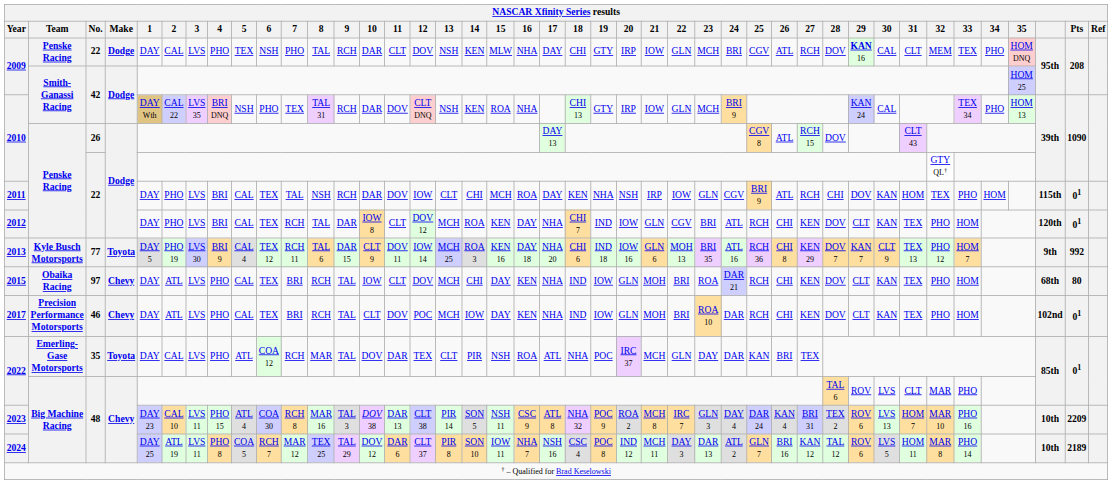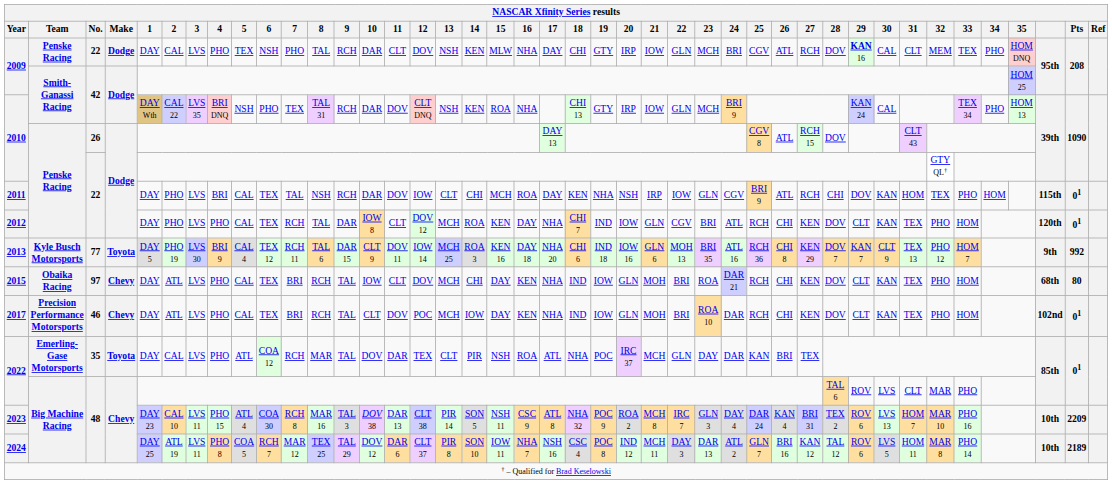 <table class="wikitable" style="text-align:center; font-size:75%">
 <tr>
 <th colspan=42><a href='#'>NASCAR Xfinity Series</a> results</th>
 </tr>
 <tr>
 <th>Year</th>
 <th>Team</th>
 <th>No.</th>
 <th>Make</th>
 <th>1</th>
 <th>2</th>
 <th>3</th>
 <th>4</th>
 <th>5</th>
 <th>6</th>
 <th>7</th>
 <th>8</th>
 <th>9</th>
 <th>10</th>
 <th>11</th>
 <th>12</th>
 <th>13</th>
 <th>14</th>
 <th>15</th>
 <th>16</th>
 <th>17</th>
 <th>18</th>
 <th>19</th>
 <th>20</th>
 <th>21</th>
 <th>22</th>
 <th>23</th>
 <th>24</th>
 <th>25</th>
 <th>26</th>
 <th>27</th>
 <th>28</th>
 <th>29</th>
 <th>30</th>
 <th>31</th>
 <th>32</th>
 <th>33</th>
 <th>34</th>
 <th>35</th>
 <th></th>
 <th>Pts</th>
 <th>Ref</th>
 </tr>
 <tr>
 <th rowspan=2><a href='#'>2009</a></th>
 <th><a href='#'>Penske Racing</a></th>
 <th>22</th>
 <th><a href='#'>Dodge</a></th>
 <td><a href='#'>DAY</a></td>
 <td><a href='#'>CAL</a></td>
 <td><a href='#'>LVS</a></td>
 <td><a href='#'>PHO</a></td>
 <td><a href='#'>TEX</a></td>
 <td><a href='#'>NSH</a></td>
 <td><a href='#'>PHO</a></td>
 <td><a href='#'>TAL</a></td>
 <td><a href='#'>RCH</a></td>
 <td><a href='#'>DAR</a></td>
 <td><a href='#'>CLT</a></td>
 <td><a href='#'>DOV</a></td>
 <td><a href='#'>NSH</a></td>
 <td><a href='#'>KEN</a></td>
 <td><a href='#'>MLW</a></td>
 <td><a href='#'>NHA</a></td>
 <td><a href='#'>DAY</a></td>
 <td><a href='#'>CHI</a></td>
 <td><a href='#'>GTY</a></td>
 <td><a href='#'>IRP</a></td>
 <td><a href='#'>IOW</a></td>
 <td><a href='#'>GLN</a></td>
 <td><a href='#'>MCH</a></td>
 <td><a href='#'>BRI</a></td>
 <td><a href='#'>CGV</a></td>
 <td><a href='#'>ATL</a></td>
 <td><a href='#'>RCH</a></td>
 <td><a href='#'>DOV</a></td>
 <td style="background:#DFFFDF;"><strong><a href='#'>KAN</a></strong><br><small>16</small></td>
 <td><a href='#'>CAL</a></td>
 <td><a href='#'>CLT</a></td>
 <td><a href='#'>MEM</a></td>
 <td><a href='#'>TEX</a></td>
 <td><a href='#'>PHO</a></td>
 <td style="background:#FFCFCF;"><a href='#'>HOM</a><br><small>DNQ</small></td>
 <th rowspan=2>95th</th>
 <th rowspan=2>208</th>
 <th rowspan=2></th>
 </tr>
 <tr>
 <th rowspan=2><a href='#'>Smith-Ganassi Racing</a></th>
 <th rowspan=2>42</th>
 <th rowspan=2><a href='#'>Dodge</a></th>
 <td colspan=34></td>
 <td style="background:#CFCFFF;"><a href='#'>HOM</a><br><small>25</small></td>
 </tr>
 <tr>
 <th rowspan=3><a href='#'>2010</a></th>
 <td style="background:#DFC484;"><a href='#'>DAY</a><br><small>Wth</small></td>
 <td style="background:#CFCFFF;"><a href='#'>CAL</a><br><small>22</small></td>
 <td style="background:#EFCFFF;"><a href='#'>LVS</a><br><small>35</small></td>
 <td style="background:#FFCFCF;"><a href='#'>BRI</a><br><small>DNQ</small></td>
 <td><a href='#'>NSH</a></td>
 <td><a href='#'>PHO</a></td>
 <td><a href='#'>TEX</a></td>
 <td style="background:#EFCFFF;"><a href='#'>TAL</a><br><small>31</small></td>
 <td><a href='#'>RCH</a></td>
 <td><a href='#'>DAR</a></td>
 <td><a href='#'>DOV</a></td>
 <td style="background:#FFCFCF;"><a href='#'>CLT</a><br><small>DNQ</small></td>
 <td><a href='#'>NSH</a></td>
 <td><a href='#'>KEN</a></td>
 <td><a href='#'>ROA</a></td>
 <td><a href='#'>NHA</a></td>
 <td></td>
 <td style="background:#DFFFDF;"><a href='#'>CHI</a><br><small>13</small></td>
 <td><a href='#'>GTY</a></td>
 <td><a href='#'>IRP</a></td>
 <td><a href='#'>IOW</a></td>
 <td><a href='#'>GLN</a></td>
 <td><a href='#'>MCH</a></td>
 <td style="background:#FFDF9F;"><a href='#'>BRI</a><br><small>9</small></td>
 <td colspan=4></td>
 <td style="background:#CFCFFF;"><a href='#'>KAN</a><br><small>24</small></td>
 <td><a href='#'>CAL</a></td>
 <td colspan=2></td>
 <td style="background:#EFCFFF;"><a href='#'>TEX</a><br><small>34</small></td>
 <td><a href='#'>PHO</a></td>
 <td style="background:#DFFFDF;"><a href='#'>HOM</a><br><small>13</small></td>
 <th rowspan=3>39th</th>
 <th rowspan=3>1090</th>
 <th rowspan=3></th>
 </tr>
 <tr>
 <th rowspan=4><a href='#'>Penske Racing</a></th>
 <th>26</th>
 <th rowspan=4><a href='#'>Dodge</a></th>
 <td colspan=16></td>
 <td style="background:#DFFFDF;"><a href='#'>DAY</a><br><small>13</small></td>
 <td colspan=7></td>
 <td style="background:#FFDF9F;"><a href='#'>CGV</a><br><small>8</small></td>
 <td><a href='#'>ATL</a></td>
 <td style="background:#DFFFDF;"><a href='#'>RCH</a><br><small>15</small></td>
 <td><a href='#'>DOV</a></td>
 <td colspan=2></td>
 <td style="background:#EFCFFF;"><a href='#'>CLT</a><br><small>43</small></td>
 <td colspan=4></td>
 </tr>
 <tr>
 <th rowspan=3>22</th>
 <td colspan=31></td>
 <td style="background:#FFFFFF;"><a href='#'>GTY</a><br><small>QL<sup>†</sup></small></td>
 <td colspan=3></td>
 </tr>
 <tr>
 <th><a href='#'>2011</a></th>
 <td><a href='#'>DAY</a></td>
 <td><a href='#'>PHO</a></td>
 <td><a href='#'>LVS</a></td>
 <td><a href='#'>BRI</a></td>
 <td><a href='#'>CAL</a></td>
 <td><a href='#'>TEX</a></td>
 <td><a href='#'>TAL</a></td>
 <td><a href='#'>NSH</a></td>
 <td><a href='#'>RCH</a></td>
 <td><a href='#'>DAR</a></td>
 <td><a href='#'>DOV</a></td>
 <td><a href='#'>IOW</a></td>
 <td><a href='#'>CLT</a></td>
 <td><a href='#'>CHI</a></td>
 <td><a href='#'>MCH</a></td>
 <td><a href='#'>ROA</a></td>
 <td><a href='#'>DAY</a></td>
 <td><a href='#'>KEN</a></td>
 <td><a href='#'>NHA</a></td>
 <td><a href='#'>NSH</a></td>
 <td><a href='#'>IRP</a></td>
 <td><a href='#'>IOW</a></td>
 <td><a href='#'>GLN</a></td>
 <td><a href='#'>CGV</a></td>
 <td style="background:#FFDF9F;"><a href='#'>BRI</a><br><small>9</small></td>
 <td><a href='#'>ATL</a></td>
 <td><a href='#'>RCH</a></td>
 <td><a href='#'>CHI</a></td>
 <td><a href='#'>DOV</a></td>
 <td><a href='#'>KAN</a></td>
 <td><a href='#'>HOM</a></td>
 <td><a href='#'>TEX</a></td>
 <td><a href='#'>PHO</a></td>
 <td><a href='#'>HOM</a></td>
 <td></td>
 <th>115th</th>
 <th>0<sup>1</sup></th>
 <th></th>
 </tr>
 <tr>
 <th><a href='#'>2012</a></th>
 <td><a href='#'>DAY</a></td>
 <td><a href='#'>PHO</a></td>
 <td><a href='#'>LVS</a></td>
-<td><a href='#'>BRI</a></td>
+<td><a href='#'>PHO</a></td>
 <td><a href='#'>CAL</a></td>
 <td><a href='#'>TEX</a></td>
 <td><a href='#'>RCH</a></td>
 <td><a href='#'>TAL</a></td>
 <td><a href='#'>DAR</a></td>
 <td style="background:#FFDF9F;"><a href='#'>IOW</a><br><small>8</small></td>
 <td><a href='#'>CLT</a></td>
 <td style="background:#DFFFDF;"><a href='#'>DOV</a><br><small>12</small></td>
 <td><a href='#'>MCH</a></td>
 <td><a href='#'>ROA</a></td>
 <td><a href='#'>KEN</a></td>
 <td><a href='#'>DAY</a></td>
 <td><a href='#'>NHA</a></td>
 <td style="background:#FFDF9F;"><a href='#'>CHI</a><br><small>7</small></td>
 <td><a href='#'>IND</a></td>
 <td><a href='#'>IOW</a></td>
 <td><a href='#'>GLN</a></td>
 <td><a href='#'>CGV</a></td>
 <td><a href='#'>BRI</a></td>
 <td><a href='#'>ATL</a></td>
 <td><a href='#'>RCH</a></td>
 <td><a href='#'>CHI</a></td>
 <td><a href='#'>KEN</a></td>
 <td><a href='#'>DOV</a></td>
 <td><a href='#'>CLT</a></td>
 <td><a href='#'>KAN</a></td>
 <td><a href='#'>TEX</a></td>
 <td><a href='#'>PHO</a></td>
 <td><a href='#'>HOM</a></td>
 <td colspan=2></td>
 <th>120th</th>
 <th>0<sup>1</sup></th>
 <th></th>
 </tr>
 <tr>
 <th><a href='#'>2013</a></th>
 <th><a href='#'>Kyle Busch Motorsports</a></th>
 <th>77</th>
 <th><a href='#'>Toyota</a></th>
 <td style="background:#DFDFDF;"><a href='#'>DAY</a><br><small>5</small></td>
 <td style="background:#DFFFDF;"><a href='#'>PHO</a><br><small>19</small></td>
 <td style="background:#CFCFFF;"><a href='#'>LVS</a><br><small>30</small></td>
 <td style="background:#FFDF9F;"><a href='#'>BRI</a><br><small>9</small></td>
 <td style="background:#DFDFDF;"><a href='#'>CAL</a><br><small>4</small></td>
 <td style="background:#DFFFDF;"><a href='#'>TEX</a><br><small>12</small></td>
 <td style="background:#DFFFDF;"><a href='#'>RCH</a><br><small>11</small></td>
 <td style="background:#FFDF9F;"><a href='#'>TAL</a><br><small>6</small></td>
 <td style="background:#DFFFDF;"><a href='#'>DAR</a><br><small>15</small></td>
 <td style="background:#FFDF9F;"><a href='#'>CLT</a><br><small>9</small></td>
 <td style="background:#DFFFDF;"><a href='#'>DOV</a><br><small>11</small></td>
 <td style="background:#DFFFDF;"><a href='#'>IOW</a><br><small>14</small></td>
 <td style="background:#CFCFFF;"><a href='#'>MCH</a><br><small>25</small></td>
 <td style="background:#DFDFDF;"><a href='#'>ROA</a><br><small>3</small></td>
 <td style="background:#DFFFDF;"><a href='#'>KEN</a><br><small>16</small></td>
 <td style="background:#DFFFDF;"><a href='#'>DAY</a><br><small>18</small></td>
 <td style="background:#DFFFDF;"><a href='#'>NHA</a><br><small>20</small></td>
 <td style="background:#FFDF9F;"><a href='#'>CHI</a><br><small>6</small></td>
 <td style="background:#DFFFDF;"><a href='#'>IND</a><br><small>18</small></td>
 <td style="background:#DFFFDF;"><a href='#'>IOW</a><br><small>16</small></td>
 <td style="background:#FFDF9F;"><a href='#'>GLN</a><br><small>6</small></td>
 <td style="background:#DFFFDF;"><a href='#'>MOH</a><br><small>13</small></td>
 <td style="background:#EFCFFF;"><a href='#'>BRI</a><br><small>35</small></td>
 <td style="background:#DFFFDF;"><a href='#'>ATL</a><br><small>16</small></td>
 <td style="background:#EFCFFF;"><a href='#'>RCH</a><br><small>36</small></td>
 <td style="background:#FFDF9F;"><a href='#'>CHI</a><br><small>8</small></td>
 <td style="background:#EFCFFF;"><a href='#'>KEN</a><br><small>29</small></td>
 <td style="background:#FFDF9F;"><a href='#'>DOV</a><br><small>7</small></td>
 <td style="background:#FFDF9F;"><a href='#'>KAN</a><br><small>7</small></td>
 <td style="background:#FFDF9F;"><a href='#'>CLT</a><br><small>9</small></td>
 <td style="background:#DFFFDF;"><a href='#'>TEX</a><br><small>13</small></td>
 <td style="background:#DFFFDF;"><a href='#'>PHO</a><br><small>12</small></td>
 <td style="background:#FFDF9F;"><a href='#'>HOM</a><br><small>7</small></td>
 <td colspan=2></td>
 <th>9th</th>
 <th>992</th>
 <th></th>
 </tr>
 <tr>
 <th><a href='#'>2015</a></th>
 <th><a href='#'>Obaika Racing</a></th>
 <th>97</th>
 <th><a href='#'>Chevy</a></th>
 <td><a href='#'>DAY</a></td>
 <td><a href='#'>ATL</a></td>
 <td><a href='#'>LVS</a></td>
 <td><a href='#'>PHO</a></td>
 <td><a href='#'>CAL</a></td>
 <td><a href='#'>TEX</a></td>
 <td><a href='#'>BRI</a></td>
 <td><a href='#'>RCH</a></td>
 <td><a href='#'>TAL</a></td>
 <td><a href='#'>IOW</a></td>
 <td><a href='#'>CLT</a></td>
 <td><a href='#'>DOV</a></td>
 <td><a href='#'>MCH</a></td>
 <td><a href='#'>CHI</a></td>
 <td><a href='#'>DAY</a></td>
 <td><a href='#'>KEN</a></td>
 <td><a href='#'>NHA</a></td>
 <td><a href='#'>IND</a></td>
 <td><a href='#'>IOW</a></td>
 <td><a href='#'>GLN</a></td>
 <td><a href='#'>MOH</a></td>
 <td><a href='#'>BRI</a></td>
 <td><a href='#'>ROA</a></td>
 <td style="background:#CFCFFF;"><a href='#'>DAR</a><br><small>21</small></td>
 <td><a href='#'>RCH</a></td>
 <td><a href='#'>CHI</a></td>
 <td><a href='#'>KEN</a></td>
 <td><a href='#'>DOV</a></td>
 <td><a href='#'>CLT</a></td>
 <td><a href='#'>KAN</a></td>
 <td><a href='#'>TEX</a></td>
 <td><a href='#'>PHO</a></td>
 <td><a href='#'>HOM</a></td>
 <td colspan=2></td>
 <th>68th</th>
 <th>80</th>
 <th></th>
 </tr>
 <tr>
 <th><a href='#'>2017</a></th>
 <th><a href='#'>Precision Performance Motorsports</a></th>
 <th>46</th>
 <th><a href='#'>Chevy</a></th>
 <td><a href='#'>DAY</a></td>
 <td><a href='#'>ATL</a></td>
 <td><a href='#'>LVS</a></td>
 <td><a href='#'>PHO</a></td>
 <td><a href='#'>CAL</a></td>
 <td><a href='#'>TEX</a></td>
 <td><a href='#'>BRI</a></td>
 <td><a href='#'>RCH</a></td>
 <td><a href='#'>TAL</a></td>
 <td><a href='#'>CLT</a></td>
 <td><a href='#'>DOV</a></td>
 <td><a href='#'>POC</a></td>
 <td><a href='#'>MCH</a></td>
 <td><a href='#'>IOW</a></td>
 <td><a href='#'>DAY</a></td>
 <td><a href='#'>KEN</a></td>
 <td><a href='#'>NHA</a></td>
 <td><a href='#'>IND</a></td>
 <td><a href='#'>IOW</a></td>
 <td><a href='#'>GLN</a></td>
 <td><a href='#'>MOH</a></td>
 <td><a href='#'>BRI</a></td>
 <td style="background:#FFDF9F;"><a href='#'>ROA</a><br><small>10</small></td>
 <td><a href='#'>DAR</a></td>
 <td><a href='#'>RCH</a></td>
 <td><a href='#'>CHI</a></td>
 <td><a href='#'>KEN</a></td>
 <td><a href='#'>DOV</a></td>
 <td><a href='#'>CLT</a></td>
 <td><a href='#'>KAN</a></td>
 <td><a href='#'>TEX</a></td>
 <td><a href='#'>PHO</a></td>
 <td><a href='#'>HOM</a></td>
 <td colspan=2></td>
 <th>102nd</th>
 <th>0<sup>1</sup></th>
 <th></th>
 </tr>
 <tr>
 <th rowspan=2><a href='#'>2022</a></th>
 <th><a href='#'>Emerling-Gase Motorsports</a></th>
 <th>35</th>
 <th><a href='#'>Toyota</a></th>
 <td><a href='#'>DAY</a></td>
 <td><a href='#'>CAL</a></td>
 <td><a href='#'>LVS</a></td>
 <td><a href='#'>PHO</a></td>
 <td><a href='#'>ATL</a></td>
 <td style="background:#DFFFDF;"><a href='#'>COA</a><br><small>12</small></td>
 <td><a href='#'>RCH</a></td>
 <td><a href='#'>MAR</a></td>
 <td><a href='#'>TAL</a></td>
 <td><a href='#'>DOV</a></td>
 <td><a href='#'>DAR</a></td>
 <td><a href='#'>TEX</a></td>
 <td><a href='#'>CLT</a></td>
 <td><a href='#'>PIR</a></td>
 <td><a href='#'>NSH</a></td>
 <td><a href='#'>ROA</a></td>
 <td><a href='#'>ATL</a></td>
 <td><a href='#'>NHA</a></td>
 <td><a href='#'>POC</a></td>
 <td style="background:#EFCFFF;"><a href='#'>IRC</a><br><small>37</small></td>
 <td><a href='#'>MCH</a></td>
 <td><a href='#'>GLN</a></td>
 <td><a href='#'>DAY</a></td>
 <td><a href='#'>DAR</a></td>
 <td><a href='#'>KAN</a></td>
 <td><a href='#'>BRI</a></td>
 <td><a href='#'>TEX</a></td>
 <td colspan=8></td>
 <th rowspan=2>85th</th>
 <th rowspan=2>0<sup>1</sup></th>
 <th rowspan=2></th>
 </tr>
 <tr>
 <th rowspan=3><a href='#'>Big Machine Racing</a></th>
 <th rowspan=3>48</th>
 <th rowspan=3><a href='#'>Chevy</a></th>
 <td colspan=27></td>
 <td style="background:#FFDF9F;"><a href='#'>TAL</a><br><small>6</small></td>
 <td><a href='#'>ROV</a></td>
 <td><a href='#'>LVS</a></td>
 <td><a href='#'>CLT</a></td>
 <td><a href='#'>MAR</a></td>
 <td><a href='#'>PHO</a></td>
 </tr>
 <tr>
 <th><a href='#'>2023</a></th>
 <td style="background:#CFCFFF;"><a href='#'>DAY</a><br><small>23</small></td>
 <td style="background:#FFDF9F;"><a href='#'>CAL</a><br><small>10</small></td>
 <td style="background:#DFFFDF;"><a href='#'>LVS</a><br><small>11</small></td>
 <td style="background:#DFFFDF;"><a href='#'>PHO</a><br><small>15</small></td>
 <td style="background:#DFDFDF;"><a href='#'>ATL</a><br><small>4</small></td>
 <td style="background:#CFCFFF;"><a href='#'>COA</a><br><small>30</small></td>
 <td style="background:#FFDF9F;"><a href='#'>RCH</a><br><small>8</small></td>
 <td style="background:#DFFFDF;"><a href='#'>MAR</a><br><small>16</small></td>
 <td style="background:#DFDFDF;"><a href='#'>TAL</a><br><small>3</small></td>
 <td style="background:#EFCFFF;"><em><a href='#'>DOV</a></em><br><small>38</small></td>
 <td style="background:#DFFFDF;"><a href='#'>DAR</a><br><small>13</small></td>
 <td style="background:#CFCFFF;"><a href='#'>CLT</a><br><small>38</small></td>
 <td style="background:#DFFFDF;"><a href='#'>PIR</a><br><small>14</small></td>
 <td style="background:#DFDFDF;"><a href='#'>SON</a><br><small>5</small></td>
 <td style="background:#DFFFDF;"><a href='#'>NSH</a><br><small>11</small></td>
 <td style="background:#FFDF9F;"><a href='#'>CSC</a><br><small>9</small></td>
 <td style="background:#FFDF9F;"><a href='#'>ATL</a><br><small>8</small></td>
 <td style="background:#EFCFFF;"><a href='#'>NHA</a><br><small>32</small></td>
 <td style="background:#FFDF9F;"><a href='#'>POC</a><br><small>9</small></td>
 <td style="background:#DFDFDF;"><a href='#'>ROA</a><br><small>2</small></td>
 <td style="background:#FFDF9F;"><a href='#'>MCH</a><br><small>8</small></td>
 <td style="background:#FFDF9F;"><a href='#'>IRC</a><br><small>7</small></td>
 <td style="background:#DFDFDF;"><a href='#'>GLN</a><br><small>3</small></td>
 <td style="background:#DFDFDF;"><a href='#'>DAY</a><br><small>4</small></td>
 <td style="background:#CFCFFF;"><a href='#'>DAR</a><br><small>24</small></td>
 <td style="background:#DFDFDF;"><a href='#'>KAN</a><br><small>4</small></td>
 <td style="background:#CFCFFF;"><a href='#'>BRI</a><br><small>31</small></td>
 <td style="background:#DFDFDF;"><a href='#'>TEX</a><br><small>2</small></td>
 <td style="background:#FFDF9F;"><a href='#'>ROV</a><br><small>6</small></td>
 <td style="background:#DFFFDF;"><a href='#'>LVS</a><br><small>13</small></td>
 <td style="background:#FFDF9F;"><a href='#'>HOM</a><br><small>7</small></td>
 <td style="background:#FFDF9F;"><a href='#'>MAR</a><br><small>10</small></td>
 <td style="background:#DFFFDF;"><a href='#'>PHO</a><br><small>16</small></td>
 <td colspan=2></td>
 <th>10th</th>
 <th>2209</th>
 <th></th>
 </tr>
 <tr>
 <th><a href='#'>2024</a></th>
 <td style="background:#CFCFFF;"><a href='#'>DAY</a><br><small>25</small></td>
 <td style="background:#DFFFDF;"><a href='#'>ATL</a><br><small>19</small></td>
 <td style="background:#DFFFDF;"><a href='#'>LVS</a><br><small>11</small></td>
 <td style="background:#FFDF9F;"><a href='#'>PHO</a><br><small>8</small></td>
 <td style="background:#DFDFDF;"><a href='#'>COA</a><br><small>5</small></td>
 <td style="background:#FFDF9F;"><a href='#'>RCH</a><br><small>7</small></td>
 <td style="background:#DFFFDF;"><a href='#'>MAR</a><br><small>12</small></td>
 <td style="background:#CFCFFF;"><a href='#'>TEX</a><br><small>25</small></td>
 <td style="background:#EFCFFF;"><a href='#'>TAL</a><br><small>29</small></td>
 <td style="background:#DFFFDF;"><a href='#'>DOV</a><br><small>12</small></td>
 <td style="background:#FFDF9F;"><a href='#'>DAR</a><br><small>6</small></td>
 <td style="background:#EFCFFF;"><a href='#'>CLT</a><br><small>37</small></td>
 <td style="background:#FFDF9F;"><a href='#'>PIR</a><br><small>8</small></td>
 <td style="background:#FFDF9F;"><a href='#'>SON</a><br><small>10</small></td>
 <td style="background:#DFFFDF;"><a href='#'>IOW</a><br><small>11</small></td>
 <td style="background:#FFDF9F;"><a href='#'>NHA</a><br><small>7</small></td>
 <td style="background:#DFFFDF;"><a href='#'>NSH</a><br><small>16</small></td>
 <td style="background:#DFDFDF;"><a href='#'>CSC</a><br><small>4</small></td>
 <td style="background:#FFDF9F;"><a href='#'>POC</a><br><small>8</small></td>
 <td style="background:#DFFFDF;"><a href='#'>IND</a><br><small>12</small></td>
 <td style="background:#DFFFDF;"><a href='#'>MCH</a><br><small>11</small></td>
 <td style="background:#DFDFDF;"><a href='#'>DAY</a><br><small>3</small></td>
 <td style="background:#DFFFDF;"><a href='#'>DAR</a><br><small>13</small></td>
 <td style="background:#DFDFDF;"><a href='#'>ATL</a><br><small>2</small></td>
 <td style="background:#FFDF9F;"><a href='#'>GLN</a><br><small>7</small></td>
 <td style="background:#DFFFDF;"><a href='#'>BRI</a><br><small>16</small></td>
 <td style="background:#DFFFDF;"><a href='#'>KAN</a><br><small>12</small></td>
 <td style="background:#DFFFDF;"><a href='#'>TAL</a><br><small>12</small></td>
 <td style="background:#FFDF9F;"><a href='#'>ROV</a><br><small>6</small></td>
 <td style="background:#DFDFDF;"><a href='#'>LVS</a><br><small>5</small></td>
 <td style="background:#DFFFDF;"><a href='#'>HOM</a><br><small>11</small></td>
 <td style="background:#FFDF9F;"><a href='#'>MAR</a><br><small>8</small></td>
 <td style="background:#DFFFDF;"><a href='#'>PHO</a><br><small>14</small></td>
 <td colspan=2></td>
 <th>10th</th>
 <th>2189</th>
 <th></th>
 </tr>
 <tr>
 <td colspan=42><small><sup>†</sup> – Qualified for <a href='#'>Brad Keselowski</a></small></td>
 </tr>
 </table>
